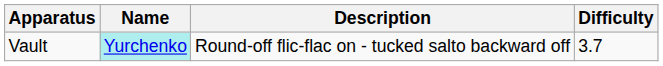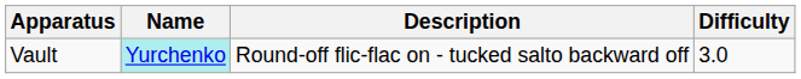 <table class="wikitable">
 <tr>
 <th>Apparatus</th>
 <th>Name</th>
 <th>Description</th>
 <th>Difficulty</th>
 </tr>
 <tr>
 <td>Vault</td>
 <td style="background: paleturquoise;"><a href='#'>Yurchenko</a></td>
 <td>Round-off flic-flac on - tucked salto backward off</td>
-<td>3.7</td>
+<td>3.0</td>
 </tr>
 </table>
